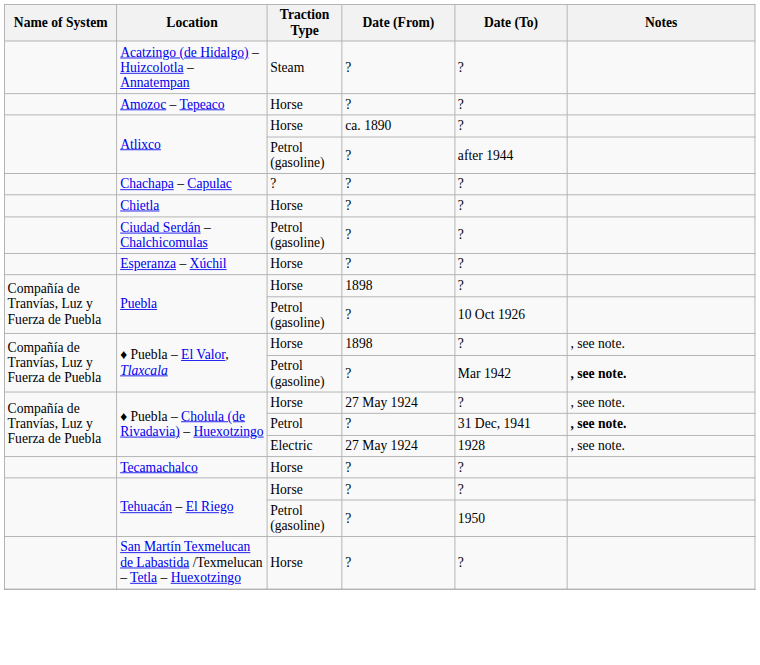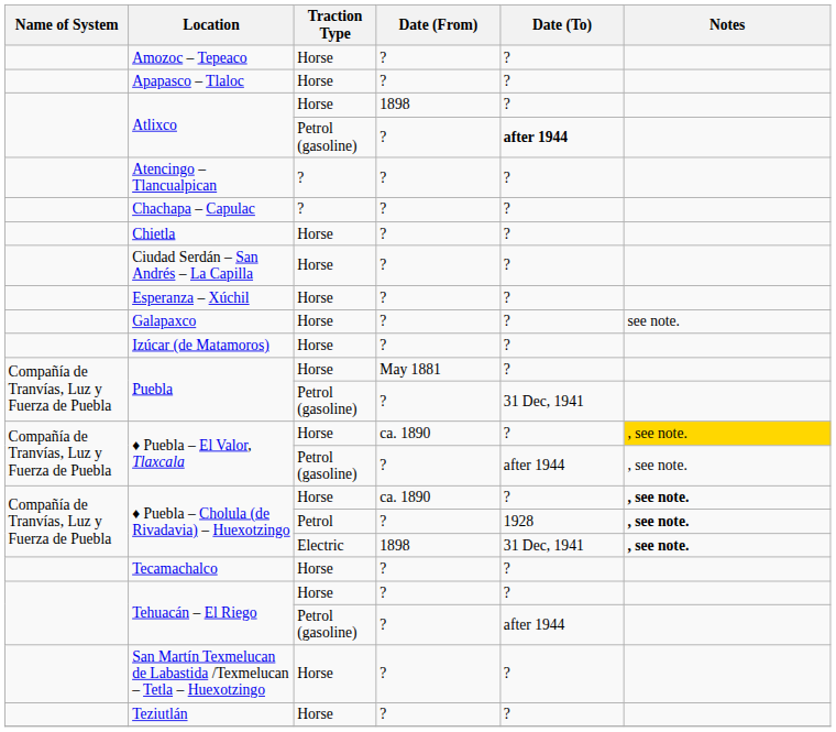 <table class="wikitable" width=100%>
 <tr>
 <th width=15%>Name of System</th>
 <th width=20%>Location</th>
 <th width=10%>Traction<br>Type</th>
 <th width=15%>Date (From)</th>
 <th width=15%>Date (To)</th>
 <th width=25%>Notes</th>
 </tr>
 <tr>
 <td> </td>
-<td><a href='#'>Acatzingo (de Hidalgo)</a> – <a href='#'>Huizcolotla</a> – <a href='#'>Annatempan</a></td>
-<td>Steam</td>
+<td><a href='#'>Amozoc</a> – <a href='#'>Tepeaco</a></td>
+<td>Horse</td>
 <td>?</td>
 <td>?</td>
 <td> </td>
 </tr>
 <tr>
 <td> </td>
-<td><a href='#'>Amozoc</a> – <a href='#'>Tepeaco</a></td>
+<td><a href='#'>Apapasco</a> – <a href='#'>Tlaloc</a></td>
 <td>Horse</td>
 <td>?</td>
 <td>?</td>
 <td> </td>
 </tr>
 <tr>
 <td rowspan=2> </td>
 <td rowspan=2><a href='#'>Atlixco</a></td>
 <td>Horse</td>
-<td>ca. 1890</td>
+<td>1898</td>
 <td>?</td>
 <td></td>
 </tr>
 <tr>
 <td>Petrol (gasoline)</td>
 <td>?</td>
-<td>after 1944</td>
+<td><strong>after 1944</strong></td>
 <td></td>
+</tr>
+<tr>
+<td> </td>
+<td><a href='#'>Atencingo</a> – <a href='#'>Tlancualpican</a></td>
+<td>?</td>
+<td>?</td>
+<td>?</td>
+<td> </td>
 </tr>
 <tr>
 <td> </td>
 <td><a href='#'>Chachapa</a> – <a href='#'>Capulac</a></td>
 <td>?</td>
 <td>?</td>
 <td>?</td>
 <td> </td>
 </tr>
 <tr>
 <td> </td>
 <td><a href='#'>Chietla</a></td>
 <td>Horse</td>
 <td>?</td>
 <td>?</td>
 <td> </td>
 </tr>
 <tr>
 <td> </td>
-<td><a href='#'>Ciudad Serdán</a> – <a href='#'>Chalchicomulas</a></td>
-<td>Petrol (gasoline)</td>
+<td>Ciudad Serdán – <a href='#'>San Andrés</a> – <a href='#'>La Capilla</a></td>
+<td>Horse</td>
 <td>?</td>
 <td>?</td>
 <td> </td>
 </tr>
 <tr>
 <td> </td>
 <td><a href='#'>Esperanza</a> – <a href='#'>Xúchil</a></td>
 <td>Horse</td>
 <td>?</td>
 <td>?</td>
 <td> </td>
 </tr>
 <tr>
+<td> </td>
+<td><a href='#'>Galapaxco</a></td>
+<td>Horse</td>
+<td>?</td>
+<td>?</td>
+<td>see note.</td>
+</tr>
+<tr>
+<td> </td>
+<td><a href='#'>Izúcar (de Matamoros)</a></td>
+<td>Horse</td>
+<td>?</td>
+<td>?</td>
+<td> </td>
+</tr>
+<tr>
 <td rowspan=2>Compañía de Tranvías, Luz y Fuerza de Puebla</td>
 <td rowspan=2><a href='#'>Puebla</a></td>
 <td>Horse</td>
-<td>1898</td>
+<td>May 1881</td>
 <td>?</td>
 <td></td>
 </tr>
 <tr>
 <td>Petrol (gasoline)</td>
 <td>?</td>
-<td>10 Oct 1926</td>
+<td>31 Dec, 1941</td>
 <td></td>
 </tr>
 <tr>
 <td rowspan=2>Compañía de Tranvías, Luz y Fuerza de Puebla</td>
 <td rowspan=2>♦ Puebla – <a href='#'>El Valor</a>, <em><a href='#'>Tlaxcala</a></em></td>
 <td>Horse</td>
-<td>1898</td>
+<td>ca. 1890</td>
 <td>?</td>
-<td>, see note.</td>
+<td style="background: gold;">, see note.</td>
 </tr>
 <tr>
 <td>Petrol (gasoline)</td>
 <td>?</td>
-<td>Mar 1942</td>
-<td><strong>, see note.</strong></td>
+<td>after 1944</td>
+<td>, see note.</td>
 </tr>
 <tr>
 <td rowspan=3>Compañía de Tranvías, Luz y Fuerza de Puebla</td>
 <td rowspan=3>♦ Puebla – <a href='#'>Cholula (de Rivadavia)</a> – <a href='#'>Huexotzingo</a></td>
 <td>Horse</td>
-<td>27 May 1924</td>
+<td>ca. 1890</td>
 <td>?</td>
-<td>, see note.</td>
+<td><strong>, see note.</strong></td>
 </tr>
 <tr>
 <td>Petrol</td>
 <td>?</td>
-<td>31 Dec, 1941</td>
+<td>1928</td>
 <td><strong>, see note.</strong></td>
 </tr>
 <tr>
 <td>Electric</td>
-<td>27 May 1924</td>
-<td>1928</td>
-<td>, see note.</td>
+<td>1898</td>
+<td>31 Dec, 1941</td>
+<td><strong>, see note.</strong></td>
 </tr>
 <tr>
 <td> </td>
 <td><a href='#'>Tecamachalco</a></td>
 <td>Horse</td>
 <td>?</td>
 <td>?</td>
 <td> </td>
 </tr>
 <tr>
 <td rowspan=2> </td>
 <td rowspan=2><a href='#'>Tehuacán</a> – <a href='#'>El Riego</a></td>
 <td>Horse</td>
 <td>?</td>
 <td>?</td>
 <td> </td>
 </tr>
 <tr>
 <td>Petrol (gasoline)</td>
 <td>?</td>
-<td>1950</td>
+<td>after 1944</td>
 <td> </td>
 </tr>
 <tr>
 <td> </td>
 <td><a href='#'>San Martín Texmelucan de Labastida</a> /Texmelucan – <a href='#'>Tetla</a> – <a href='#'>Huexotzingo</a></td>
 <td>Horse</td>
 <td>?</td>
 <td>?</td>
 <td> </td>
 </tr>
 <tr>
+<td> </td>
+<td><a href='#'>Teziutlán</a></td>
+<td>Horse</td>
+<td>?</td>
+<td>?</td>
+<td> </td>
+</tr>
+<tr>
 </tr>
 </table>
